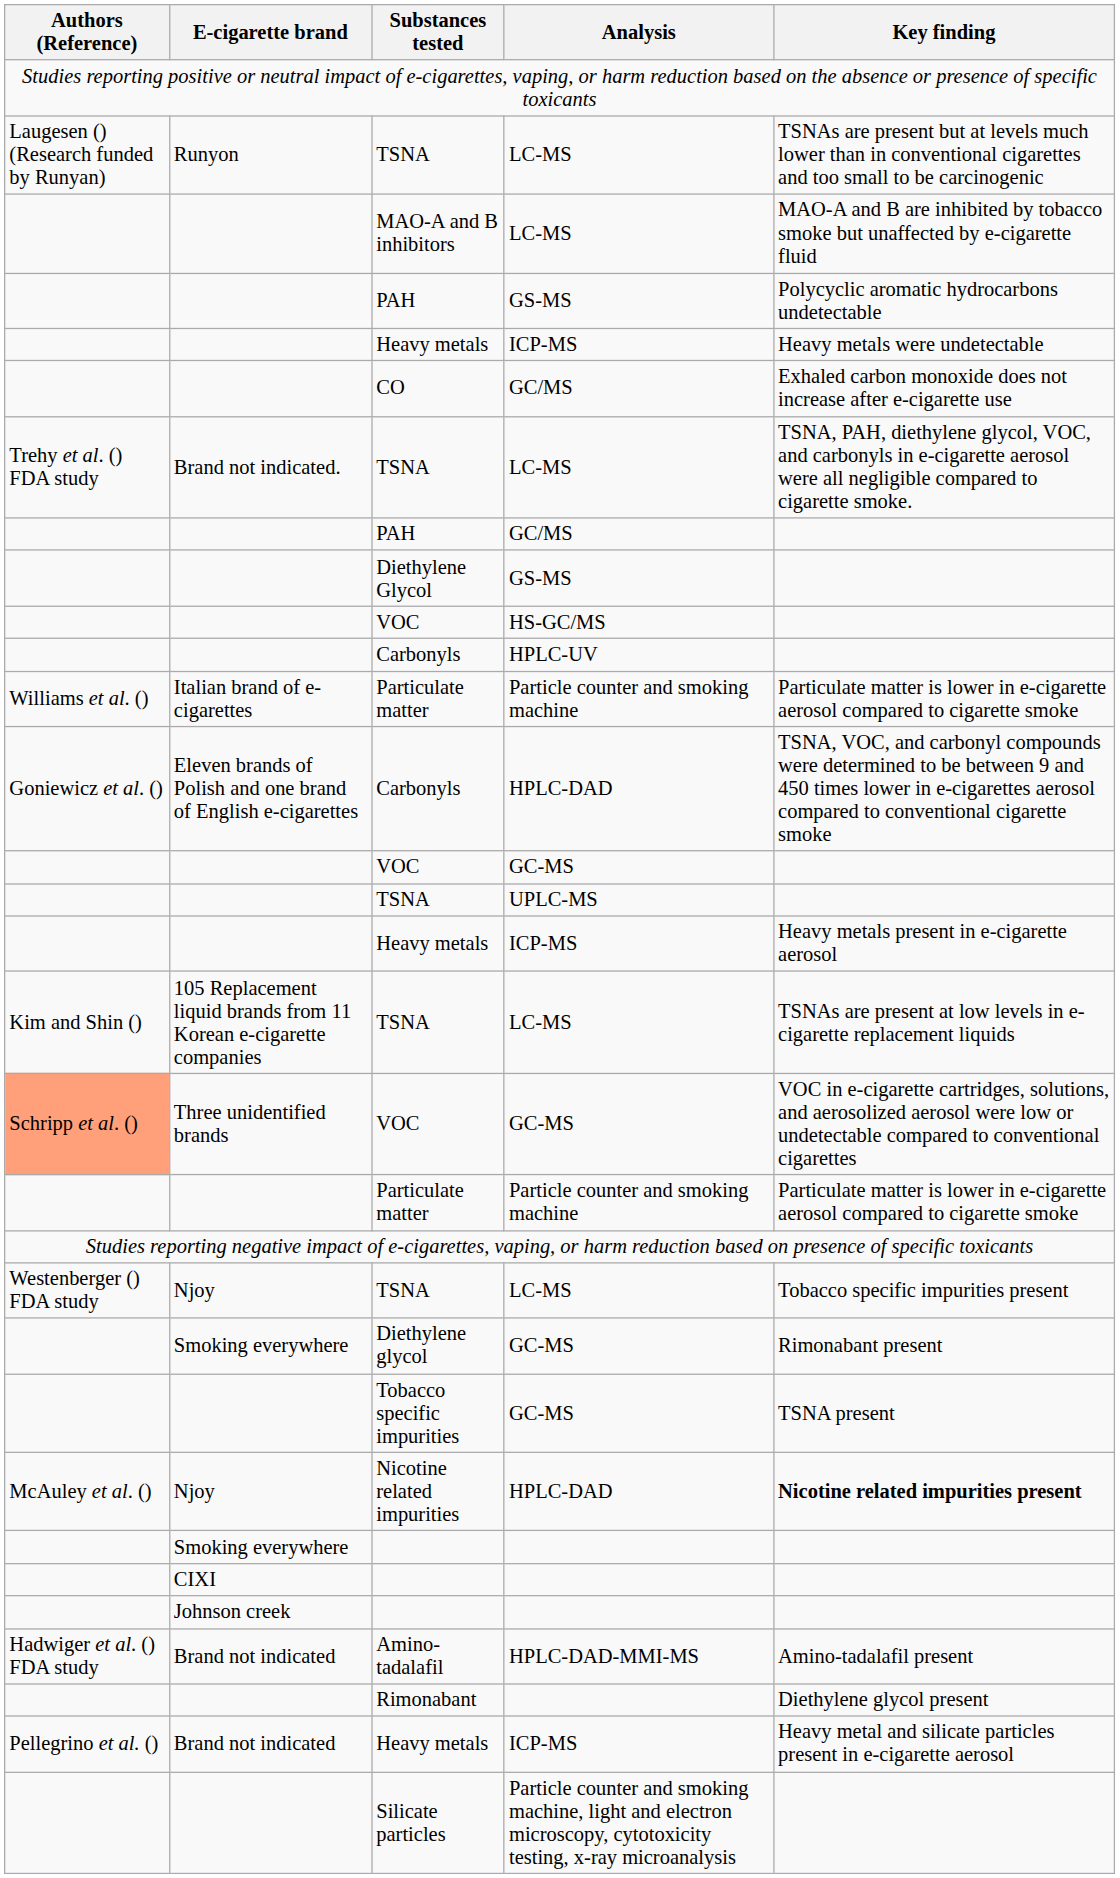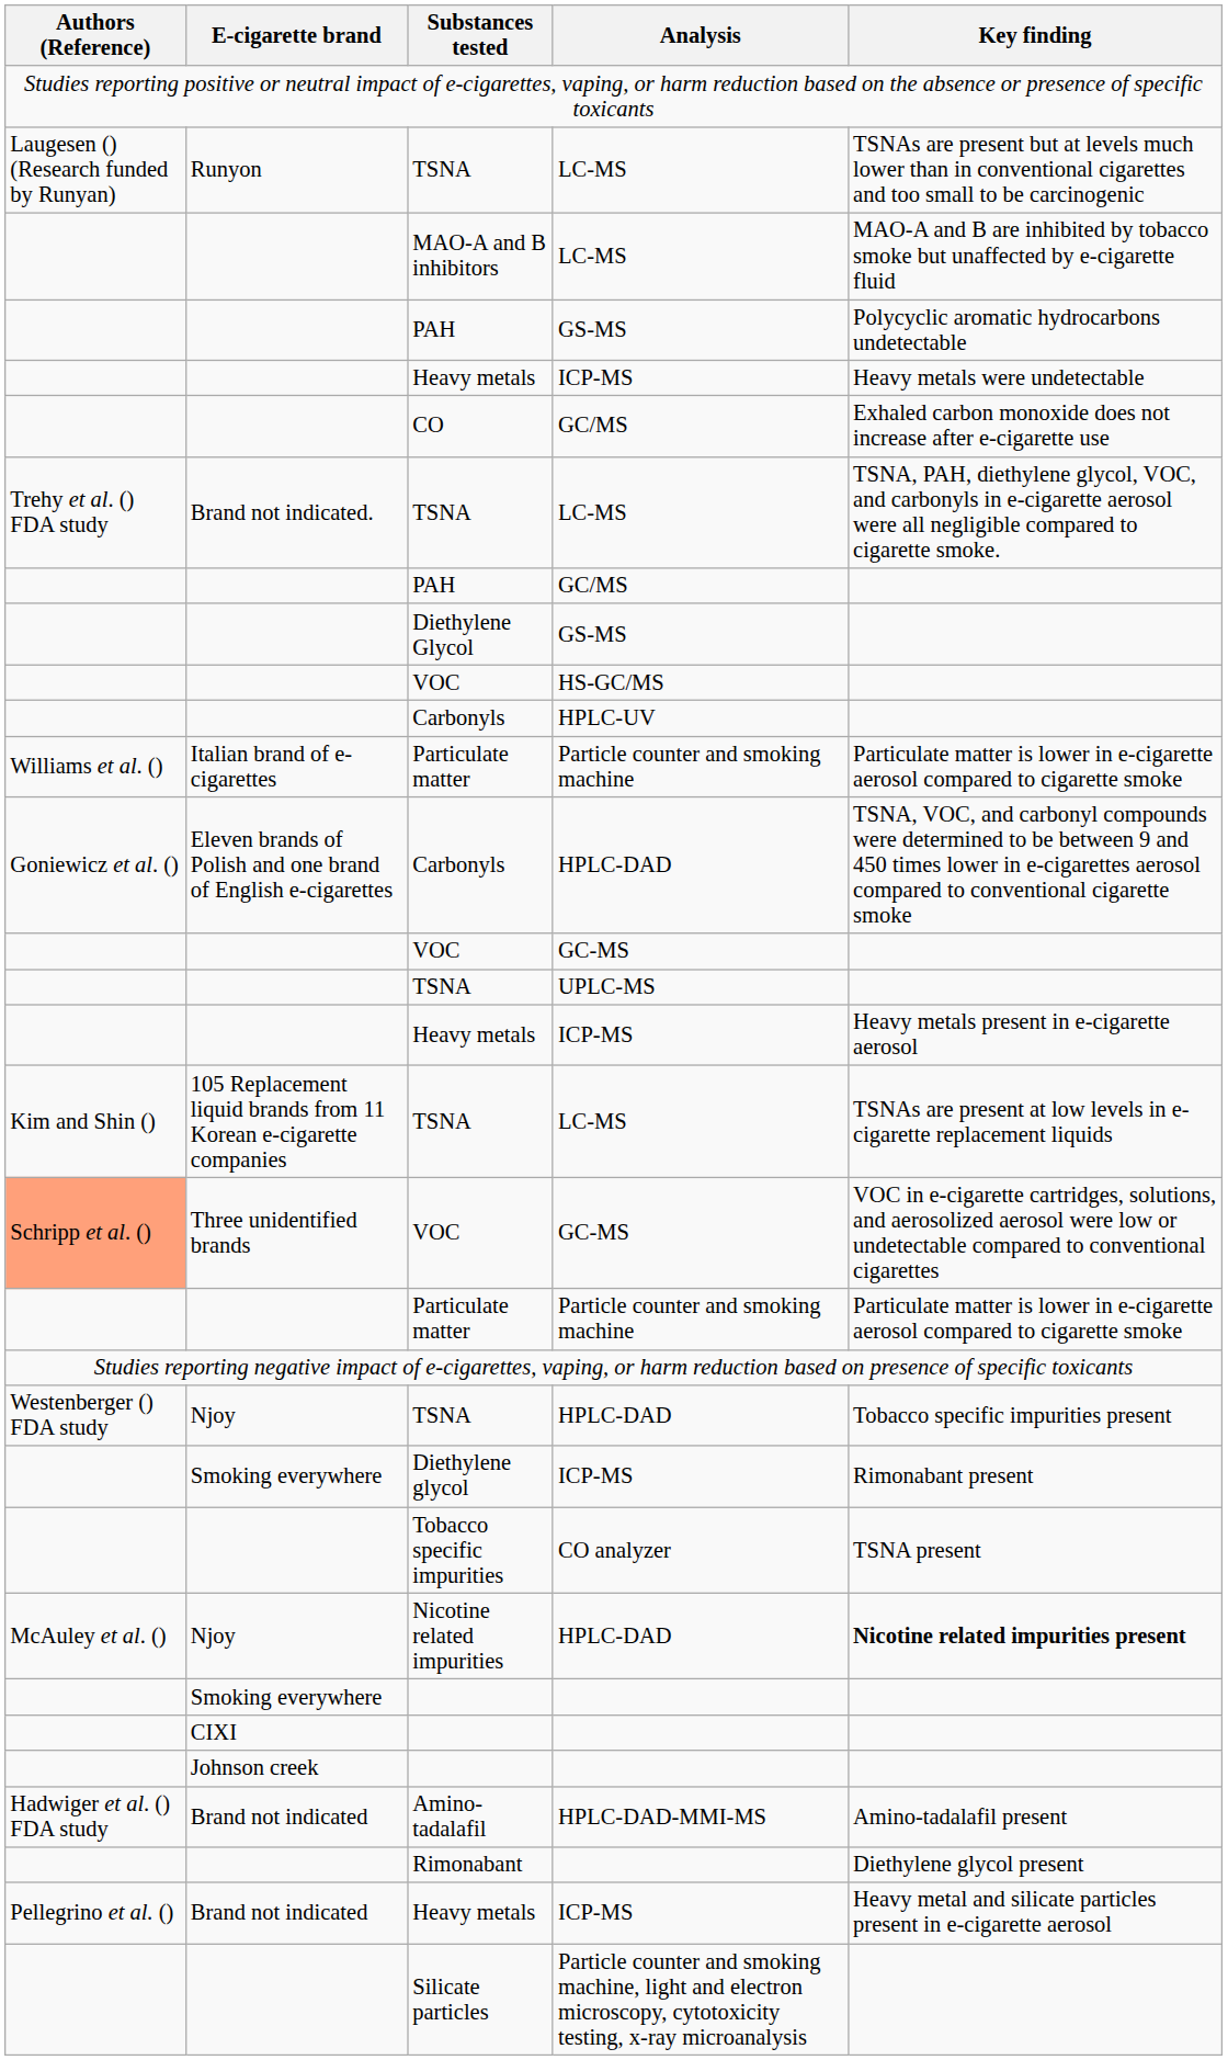 <table class="wikitable">
 <tr>
 <th>Authors (Reference)</th>
 <th>E-cigarette brand</th>
 <th>Substances tested</th>
 <th>Analysis</th>
 <th>Key finding</th>
 </tr>
 <tr>
 <td colspan=5 style="text-align:center"><em>Studies reporting positive or neutral impact of e-cigarettes, vaping, or harm reduction based on the absence or presence of specific toxicants</em></td>
 </tr>
 <tr>
 <td>Laugesen () (Research funded by Runyan)</td>
 <td>Runyon</td>
 <td>TSNA</td>
 <td>LC-MS</td>
 <td>TSNAs are present but at levels much lower than in conventional cigarettes and too small to be carcinogenic</td>
 </tr>
 <tr --->
 <td></td>
 <td></td>
 <td>MAO-A and B inhibitors</td>
 <td>LC-MS</td>
 <td>MAO-A and B are inhibited by tobacco smoke but unaffected by e-cigarette fluid</td>
 </tr>
 <tr --->
 <td></td>
 <td></td>
 <td>PAH</td>
 <td>GS-MS</td>
 <td>Polycyclic aromatic hydrocarbons undetectable</td>
 </tr>
 <tr --->
 <td></td>
 <td></td>
 <td>Heavy metals</td>
 <td>ICP-MS</td>
 <td>Heavy metals were undetectable</td>
 </tr>
 <tr --->
 <td></td>
 <td></td>
 <td>CO</td>
 <td>GC/MS</td>
 <td>Exhaled carbon monoxide does not increase after e-cigarette use</td>
 </tr>
 <tr --->
 <td>Trehy <em>et al</em>. () FDA study</td>
 <td>Brand not indicated.</td>
 <td>TSNA</td>
 <td>LC-MS</td>
 <td>TSNA, PAH, diethylene glycol, VOC, and carbonyls in e-cigarette aerosol were all negligible compared to cigarette smoke.</td>
 </tr>
 <tr --->
 <td></td>
 <td></td>
 <td>PAH</td>
 <td>GC/MS</td>
 <td></td>
 </tr>
 <tr --->
 <td></td>
 <td></td>
 <td>Diethylene Glycol</td>
 <td>GS-MS</td>
 <td></td>
 </tr>
 <tr --->
 <td></td>
 <td></td>
 <td>VOC</td>
 <td>HS-GC/MS</td>
 <td></td>
 </tr>
 <tr --->
 <td></td>
 <td></td>
 <td>Carbonyls</td>
 <td>HPLC-UV</td>
 <td></td>
 </tr>
 <tr --->
 <td>Williams <em>et al</em>. ()</td>
 <td>Italian brand of e-cigarettes</td>
 <td>Particulate matter</td>
 <td>Particle counter and smoking machine</td>
 <td>Particulate matter is lower in e-cigarette aerosol compared to cigarette smoke</td>
 </tr>
 <tr --->
 <td>Goniewicz <em>et al</em>. ()</td>
 <td>Eleven brands of Polish and one brand of English e-cigarettes</td>
 <td>Carbonyls</td>
 <td>HPLC-DAD</td>
 <td>TSNA, VOC, and carbonyl compounds were determined to be between 9 and 450 times lower in e-cigarettes aerosol compared to conventional cigarette smoke</td>
 </tr>
 <tr --->
 <td></td>
 <td></td>
 <td>VOC</td>
 <td>GC-MS</td>
 <td></td>
 </tr>
 <tr --->
 <td></td>
 <td></td>
 <td>TSNA</td>
 <td>UPLC-MS</td>
 <td></td>
 </tr>
 <tr --->
 <td></td>
 <td></td>
 <td>Heavy metals</td>
 <td>ICP-MS</td>
 <td>Heavy metals present in e-cigarette aerosol</td>
 </tr>
 <tr --->
 <td>Kim and Shin ()</td>
 <td>105 Replacement liquid brands from 11 Korean e-cigarette companies</td>
 <td>TSNA</td>
 <td>LC-MS</td>
 <td>TSNAs are present at low levels in e-cigarette replacement liquids</td>
 </tr>
 <tr --->
 <td style="background: lightsalmon;">Schripp <em>et al</em>. ()</td>
 <td>Three unidentified brands</td>
 <td>VOC</td>
 <td>GC-MS</td>
 <td>VOC in e-cigarette cartridges, solutions, and aerosolized aerosol were low or undetectable compared to conventional cigarettes</td>
 </tr>
 <tr --->
 <td></td>
 <td></td>
 <td>Particulate matter</td>
 <td>Particle counter and smoking machine</td>
 <td>Particulate matter is lower in e-cigarette aerosol compared to cigarette smoke</td>
 </tr>
 <tr --->
 <td colspan=5 style="text-align:center"><em>Studies reporting negative impact of e-cigarettes, vaping, or harm reduction based on presence of specific toxicants</em></td>
 </tr>
 <tr --->
 <td>Westenberger () FDA study</td>
 <td>Njoy</td>
 <td>TSNA</td>
-<td>LC-MS</td>
+<td>HPLC-DAD</td>
 <td>Tobacco specific impurities present</td>
 </tr>
 <tr --->
 <td></td>
 <td>Smoking everywhere</td>
 <td>Diethylene glycol</td>
-<td>GC-MS</td>
+<td>ICP-MS</td>
 <td>Rimonabant present</td>
 </tr>
 <tr --->
 <td></td>
 <td></td>
 <td>Tobacco specific impurities</td>
-<td>GC-MS</td>
+<td>CO analyzer</td>
 <td>TSNA present</td>
 </tr>
 <tr --->
 <td>McAuley <em>et al</em>. ()</td>
 <td>Njoy</td>
 <td>Nicotine related impurities</td>
 <td>HPLC-DAD</td>
 <td><strong>Nicotine related impurities present</strong></td>
 </tr>
 <tr --->
 <td></td>
 <td>Smoking everywhere</td>
 <td></td>
 <td></td>
 <td></td>
 </tr>
 <tr --->
 <td></td>
 <td>CIXI</td>
 <td></td>
 <td></td>
 <td></td>
 </tr>
 <tr --->
 <td></td>
 <td>Johnson creek</td>
 <td></td>
 <td></td>
 <td></td>
 </tr>
 <tr --->
 <td>Hadwiger <em>et al</em>. () FDA study</td>
 <td>Brand not indicated</td>
 <td>Amino-tadalafil</td>
 <td>HPLC-DAD-MMI-MS</td>
 <td>Amino-tadalafil present</td>
 </tr>
 <tr --->
 <td></td>
 <td></td>
 <td>Rimonabant</td>
 <td></td>
 <td>Diethylene glycol present</td>
 </tr>
 <tr --->
 <td>Pellegrino <em>et al.</em> ()</td>
 <td>Brand not indicated</td>
 <td>Heavy metals</td>
 <td>ICP-MS</td>
 <td>Heavy metal and silicate particles present in e-cigarette aerosol</td>
 </tr>
 <tr --->
 <td></td>
 <td></td>
 <td>Silicate particles</td>
 <td>Particle counter and smoking machine, light and electron microscopy, cytotoxicity testing, x-ray microanalysis</td>
 <td></td>
 </tr>
 </table>
